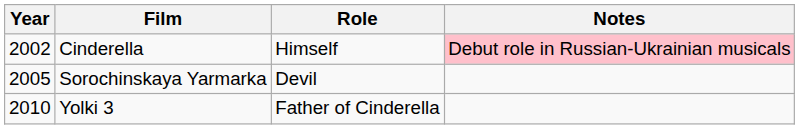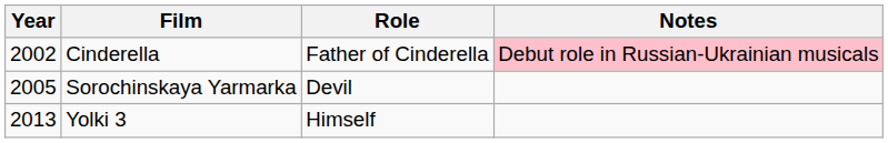 <table class="wikitable">
 <tr>
 <th>Year</th>
 <th>Film</th>
 <th>Role</th>
 <th>Notes</th>
 </tr>
 <tr>
 <td>2002</td>
 <td>Cinderella</td>
-<td>Himself</td>
+<td>Father of Cinderella</td>
 <td style="background: pink;">Debut role in Russian-Ukrainian musicals</td>
 </tr>
 <tr>
 <td>2005</td>
 <td>Sorochinskaya Yarmarka</td>
 <td>Devil</td>
 <td></td>
 </tr>
 <tr>
-<td>2010</td>
+<td>2013</td>
 <td>Yolki 3</td>
-<td>Father of Cinderella</td>
+<td>Himself</td>
 <td></td>
 </tr>
 </table>
